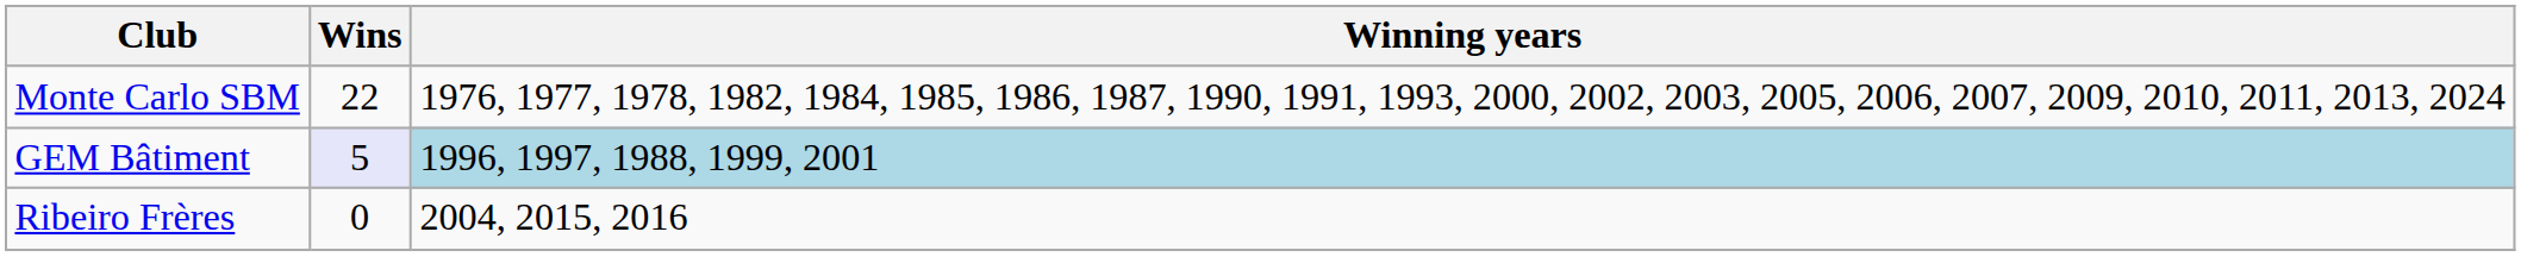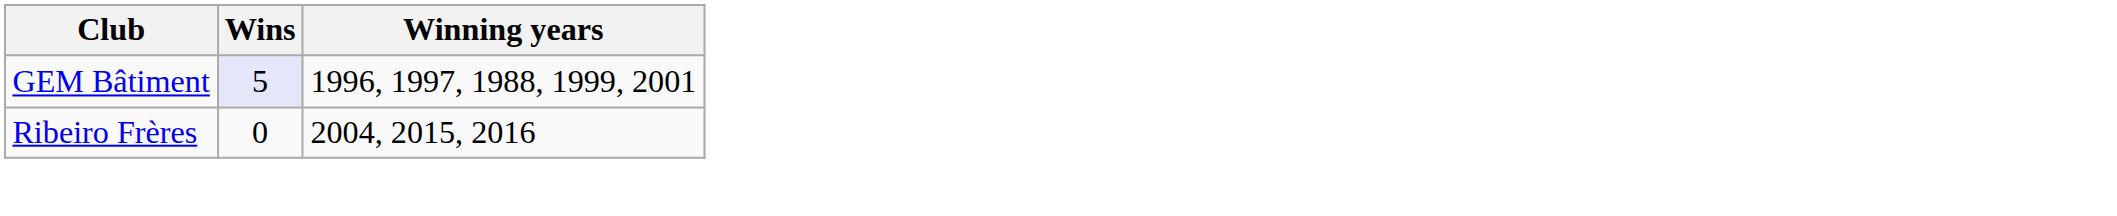 <table class="wikitable">
 <tr>
 <th>Club</th>
 <th>Wins</th>
 <th>Winning years</th>
 </tr>
 <tr>
-<td><a href='#'>Monte Carlo SBM</a></td>
-<td style="text-align:center;">22</td>
-<td>1976, 1977, 1978, 1982, 1984, 1985, 1986, 1987, 1990, 1991, 1993, 2000, 2002, 2003, 2005, 2006, 2007, 2009, 2010, 2011, 2013, 2024</td>
-</tr>
-<tr>
 <td><a href='#'>GEM Bâtiment</a></td>
 <td style="background: lavender; text-align:center;">5</td>
-<td style="background: lightblue;">1996, 1997, 1988, 1999, 2001</td>
+<td>1996, 1997, 1988, 1999, 2001</td>
 </tr>
 <tr>
 <td><a href='#'>Ribeiro Frères</a></td>
 <td style="text-align:center;">0</td>
 <td>2004, 2015, 2016</td>
 </tr>
 </table>
